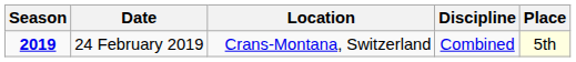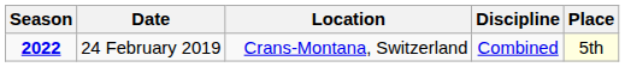 <table class="wikitable" style="text-align:center; font-size:95%;">
 <tr>
 <th>Season</th>
 <th>Date</th>
 <th>Location</th>
 <th>Discipline</th>
 <th>Place</th>
 </tr>
 <tr>
-<td><strong><a href='#'>2019</a></strong></td>
+<td><strong><a href='#'>2022</a></strong></td>
 <td align=right>24 February 2019</td>
 <td align=left>   <a href='#'>Crans-Montana</a>, Switzerland</td>
 <td><a href='#'>Combined</a></td>
 <td style="background: lightyellow;">5th</td>
 </tr>
 </table>
